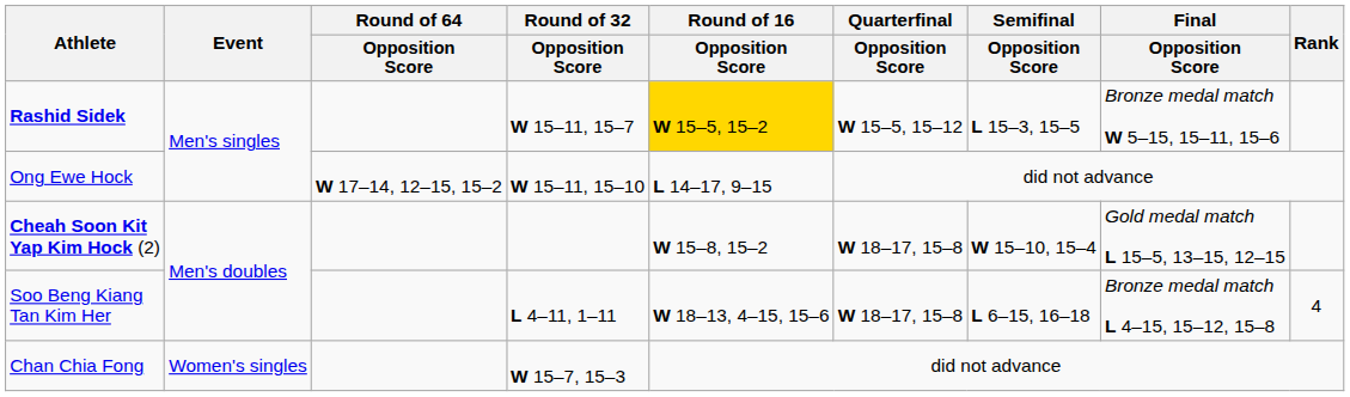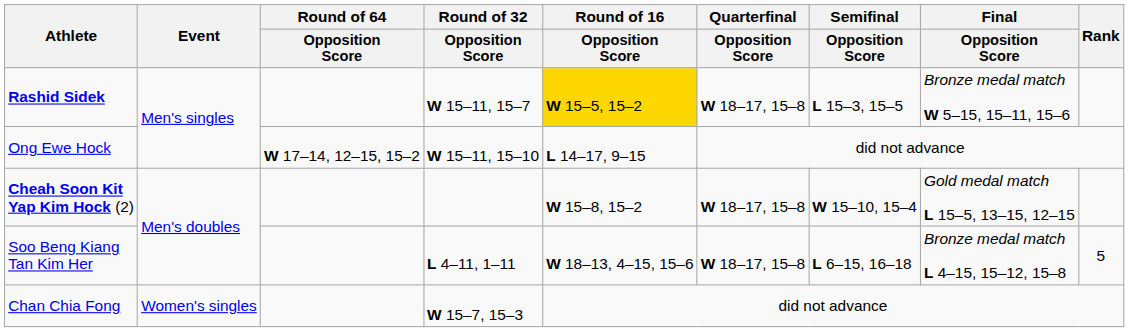 <table class="wikitable" style="font-size:90%">
 <tr>
 <th rowspan=2>Athlete</th>
 <th rowspan=2>Event</th>
 <th>Round of 64</th>
 <th>Round of 32</th>
 <th>Round of 16</th>
 <th>Quarterfinal</th>
 <th>Semifinal</th>
 <th>Final</th>
 <th rowspan=2>Rank</th>
 </tr>
 <tr style="font-size:95%">
 <th>Opposition<br>Score</th>
 <th>Opposition<br>Score</th>
 <th>Opposition<br>Score</th>
 <th>Opposition<br>Score</th>
 <th>Opposition<br>Score</th>
 <th>Opposition<br>Score</th>
 </tr>
 <tr>
 <td><strong><a href='#'>Rashid Sidek</a></strong></td>
 <td rowspan=2><a href='#'>Men's singles</a></td>
 <td></td>
 <td><br><strong>W</strong> 15–11, 15–7</td>
 <td style="background: gold;"><br><strong>W</strong> 15–5, 15–2</td>
-<td><br><strong>W</strong> 15–5, 15–12</td>
+<td><br><strong>W</strong> 18–17, 15–8</td>
 <td><br><strong>L</strong> 15–3, 15–5</td>
 <td><em>Bronze medal match</em><br><br><strong>W</strong> 5–15, 15–11, 15–6</td>
 <td align=center></td>
 </tr>
 <tr>
 <td><a href='#'>Ong Ewe Hock</a></td>
 <td><br><strong>W</strong> 17–14, 12–15, 15–2</td>
 <td><br><strong>W</strong> 15–11, 15–10</td>
 <td><br><strong>L</strong> 14–17, 9–15</td>
 <td align=center colspan=4>did not advance</td>
 </tr>
 <tr>
 <td><strong><a href='#'>Cheah Soon Kit</a><br><a href='#'>Yap Kim Hock</a></strong> (2)</td>
 <td rowspan=2><a href='#'>Men's doubles</a></td>
 <td></td>
 <td></td>
 <td><br><strong>W</strong> 15–8, 15–2</td>
 <td><br><strong>W</strong> 18–17, 15–8</td>
 <td><br><strong>W</strong> 15–10, 15–4</td>
 <td><em>Gold medal match</em><br><br><strong>L</strong> 15–5, 13–15, 12–15</td>
 <td align=center></td>
 </tr>
 <tr>
 <td><a href='#'>Soo Beng Kiang</a><br><a href='#'>Tan Kim Her</a></td>
 <td></td>
 <td><br><strong>L</strong> 4–11, 1–11</td>
 <td><br><strong>W</strong> 18–13, 4–15, 15–6</td>
 <td><br><strong>W</strong> 18–17, 15–8</td>
 <td><br><strong>L</strong> 6–15, 16–18</td>
 <td><em>Bronze medal match</em><br><br><strong>L</strong> 4–15, 15–12, 15–8</td>
-<td align=center>4</td>
+<td align=center>5</td>
 </tr>
 <tr>
 <td><a href='#'>Chan Chia Fong</a></td>
 <td rowspan=2><a href='#'>Women's singles</a></td>
 <td></td>
 <td><br><strong>W</strong> 15–7, 15–3</td>
 <td align=center colspan=5>did not advance</td>
 </tr>
 </table>
